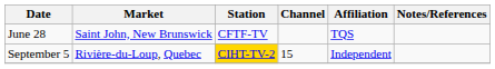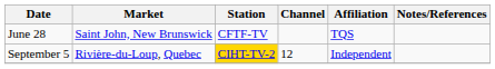 <table class="wikitable">
 <tr>
 <th>Date</th>
 <th>Market</th>
 <th>Station</th>
 <th>Channel</th>
 <th>Affiliation</th>
 <th>Notes/References</th>
 </tr>
 <tr>
 <td>June 28</td>
 <td><a href='#'>Saint John, New Brunswick</a></td>
 <td><a href='#'>CFTF-TV</a></td>
 <td></td>
 <td><a href='#'>TQS</a></td>
 <td></td>
 </tr>
 <tr>
 <td>September 5</td>
 <td><a href='#'>Rivière-du-Loup</a>, <a href='#'>Quebec</a></td>
 <td style="background: gold;"><a href='#'>CIHT-TV-2</a></td>
-<td>15</td>
+<td>12</td>
 <td><a href='#'>Independent</a></td>
 <td></td>
 </tr>
 <tr>
 </tr>
 </table>
